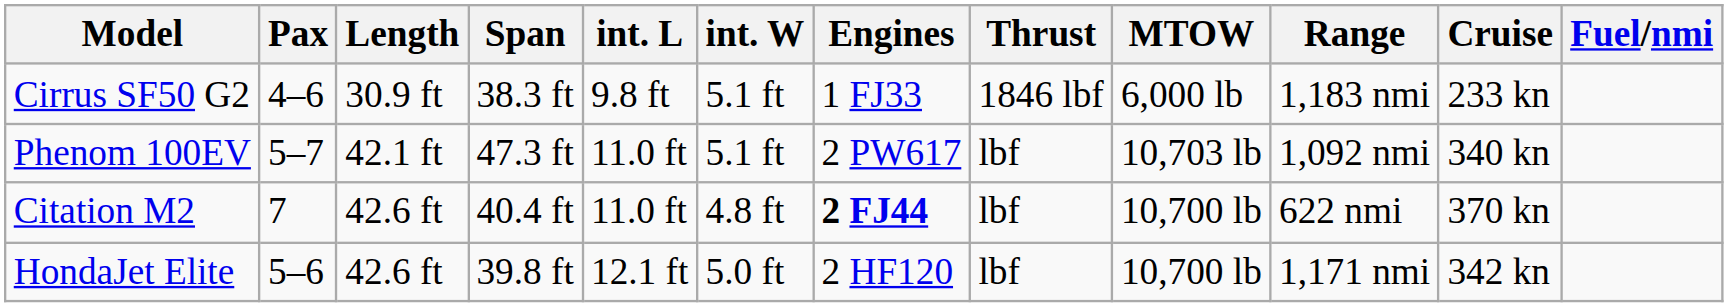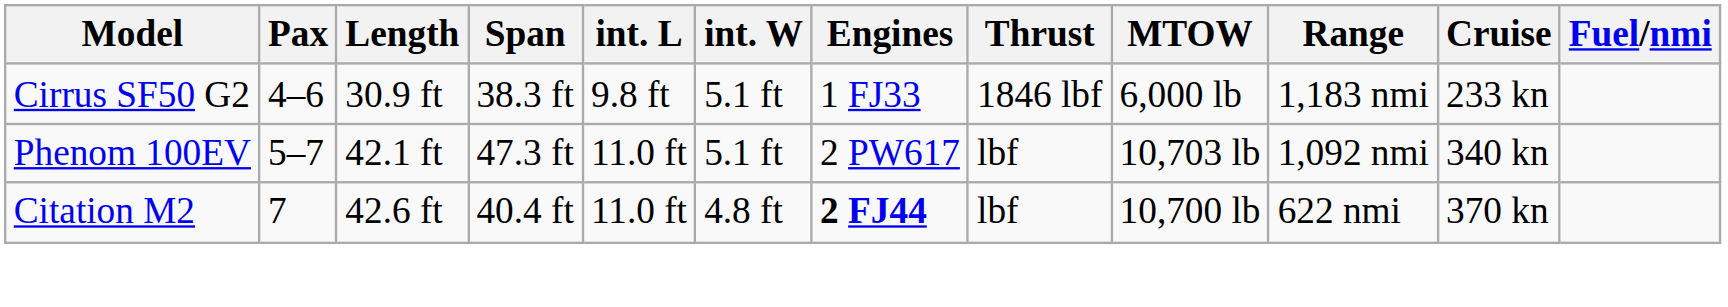 <table class="wikitable sortable">
 <tr>
 <th>Model</th>
 <th>Pax</th>
 <th>Length</th>
 <th>Span</th>
 <th>int. L</th>
 <th>int. W</th>
 <th>Engines</th>
 <th>Thrust</th>
 <th>MTOW</th>
 <th>Range</th>
 <th>Cruise</th>
 <th><a href='#'>Fuel</a>/<a href='#'>nmi</a></th>
 </tr>
 <tr>
 <td><a href='#'>Cirrus SF50</a> G2 </td>
 <td>4–6</td>
 <td>30.9 ft</td>
 <td>38.3 ft</td>
 <td>9.8 ft</td>
 <td>5.1 ft</td>
 <td>1 <a href='#'>FJ33</a></td>
 <td>1846 lbf</td>
 <td>6,000 lb</td>
 <td>1,183 nmi</td>
 <td>233 kn</td>
 <td></td>
 </tr>
 <tr>
 <td><a href='#'>Phenom 100EV</a> </td>
 <td>5–7</td>
 <td>42.1 ft</td>
 <td>47.3 ft</td>
 <td>11.0 ft</td>
 <td>5.1 ft</td>
 <td>2 <a href='#'>PW617</a></td>
 <td> lbf</td>
 <td>10,703 lb</td>
 <td>1,092 nmi</td>
 <td>340 kn</td>
 <td></td>
 </tr>
 <tr>
 <td><a href='#'>Citation M2</a> </td>
 <td>7</td>
 <td>42.6 ft</td>
 <td>40.4 ft</td>
 <td>11.0 ft</td>
 <td>4.8 ft</td>
 <td><strong>2 <a href='#'>FJ44</a></strong></td>
 <td> lbf</td>
 <td>10,700 lb</td>
 <td>622 nmi</td>
 <td>370 kn</td>
 <td></td>
 </tr>
-<tr>
-<td><a href='#'>HondaJet Elite</a> </td>
-<td>5–6</td>
-<td>42.6 ft</td>
-<td>39.8 ft</td>
-<td>12.1 ft</td>
-<td>5.0 ft</td>
-<td>2 <a href='#'>HF120</a></td>
-<td> lbf</td>
-<td>10,700 lb</td>
-<td>1,171 nmi</td>
-<td>342 kn</td>
-<td></td>
-</tr>
 </table>
